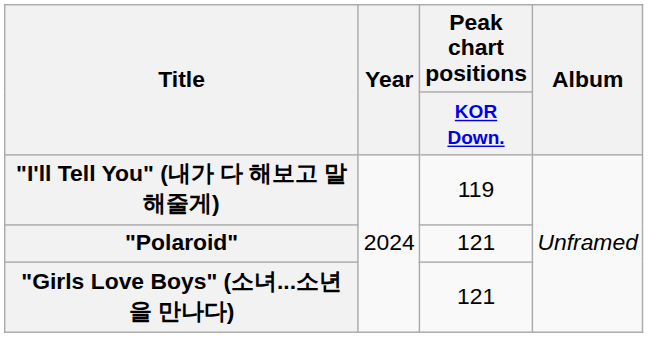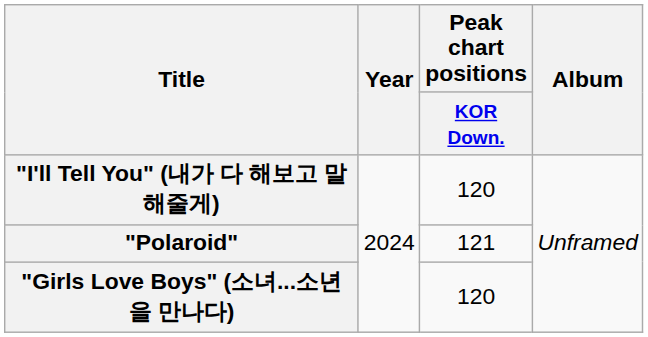 <table class="wikitable plainrowheaders" style="text-align:center;" border="1">
 <tr>
 <th scope="col" rowspan="2" style="width:15em;">Title</th>
 <th scope="col" rowspan="2">Year</th>
 <th scope="col" colspan="1">Peak chart positions</th>
 <th scope="col" rowspan="2">Album</th>
 </tr>
 <tr>
 <th style="width:2.5em;"><small><a href='#'>KOR<br>Down.</a></small><br></th>
 </tr>
 <tr>
 <th scope=row>"I'll Tell You" (내가 다 해보고 말해줄게)</th>
 <td rowspan="3">2024</td>
-<td>119</td>
+<td>120</td>
 <td rowspan="3"><em>Unframed</em></td>
 </tr>
 <tr>
 <th scope=row>"Polaroid"</th>
 <td>121</td>
 </tr>
 <tr>
 <th scope=row>"Girls Love Boys" (소녀...소년을 만나다)</th>
-<td>121</td>
+<td>120</td>
 </tr>
 </table>
